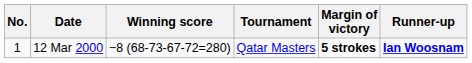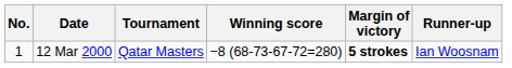 <table class="wikitable" style="font-size:95%;">
 <tr>
 <th>No.</th>
 <th>Date</th>
+<th>Tournament</th>
 <th>Winning score</th>
-<th>Tournament</th>
 <th>Margin of<br>victory</th>
 <th>Runner-up</th>
 </tr>
 <tr>
 <td align=center>1</td>
 <td>12 Mar <a href='#'>2000</a></td>
+<td><a href='#'>Qatar Masters</a></td>
 <td>−8 (68-73-67-72=280)</td>
-<td><a href='#'>Qatar Masters</a></td>
 <td><strong>5 strokes</strong></td>
-<td><strong> <a href='#'>Ian Woosnam</a></strong></td>
+<td> <a href='#'>Ian Woosnam</a></td>
 </tr>
 </table>
